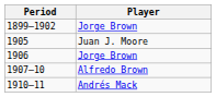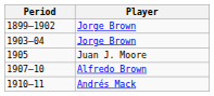 <table class="wikitable sortable" width="300px">
 <tr>
 <th width=100px>Period</th>
 <th width=200px>Player</th>
 </tr>
 <tr>
 <td>1899–1902</td>
 <td> <a href='#'>Jorge Brown</a></td>
 </tr>
 <tr>
+<td>1903–04</td>
+<td> <a href='#'>Jorge Brown</a></td>
+</tr>
+<tr>
 <td>1905</td>
 <td> Juan J. Moore</td>
-</tr>
-<tr>
-<td>1906</td>
-<td> <a href='#'>Jorge Brown</a></td>
 </tr>
 <tr>
 <td>1907–10</td>
 <td> <a href='#'>Alfredo Brown</a></td>
 </tr>
 <tr>
 <td>1910–11</td>
 <td> <a href='#'>Andrés Mack</a></td>
 </tr>
 </table>
